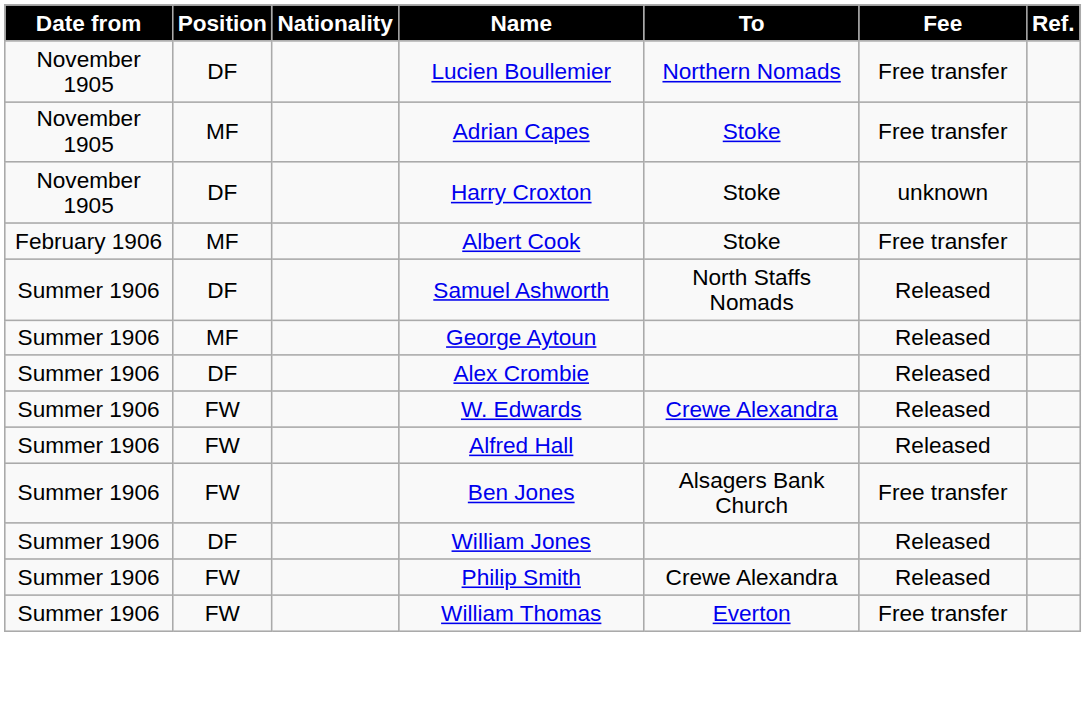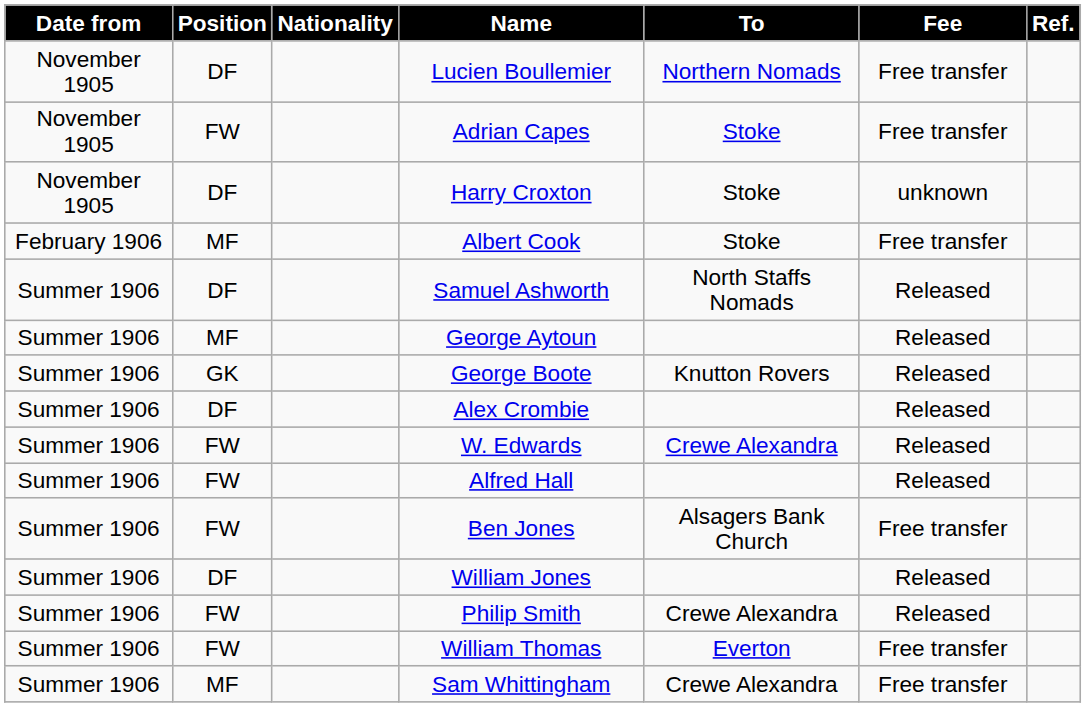 <table class="wikitable" style="text-align:center; font-size:90%; ">
 <tr>
 <th style="background:#000000; color:white; width:100px;">Date from</th>
 <th style="background:#000000; color:white; width:50px;">Position</th>
 <th style="background:#000000; color:white; width:50px;">Nationality</th>
 <th style="background:#000000; color:white; width:150px;">Name</th>
 <th style="background:#000000; color:white; width:130px;">To</th>
 <th style="background:#000000; color:white; width:100px;">Fee</th>
 <th style="background:#000000; color:white; width:25px;">Ref.</th>
 </tr>
 <tr>
 <td>November 1905</td>
 <td>DF</td>
 <td></td>
 <td><a href='#'>Lucien Boullemier</a></td>
 <td><a href='#'>Northern Nomads</a></td>
 <td>Free transfer</td>
 <td></td>
 </tr>
 <tr>
 <td>November 1905</td>
-<td>MF</td>
+<td>FW</td>
 <td></td>
 <td><a href='#'>Adrian Capes</a></td>
 <td><a href='#'>Stoke</a></td>
 <td>Free transfer</td>
 <td></td>
 </tr>
 <tr>
 <td>November 1905</td>
 <td>DF</td>
 <td></td>
 <td><a href='#'>Harry Croxton</a></td>
 <td>Stoke</td>
 <td>unknown</td>
 <td></td>
 </tr>
 <tr>
 <td>February 1906</td>
 <td>MF</td>
 <td></td>
 <td><a href='#'>Albert Cook</a></td>
 <td>Stoke</td>
 <td>Free transfer</td>
 <td></td>
 </tr>
 <tr>
 <td>Summer 1906</td>
 <td>DF</td>
 <td></td>
 <td><a href='#'>Samuel Ashworth</a></td>
 <td>North Staffs Nomads</td>
 <td>Released</td>
 <td></td>
 </tr>
 <tr>
 <td>Summer 1906</td>
 <td>MF</td>
 <td></td>
 <td><a href='#'>George Aytoun</a></td>
 <td></td>
+<td>Released</td>
+<td></td>
+</tr>
+<tr>
+<td>Summer 1906</td>
+<td>GK</td>
+<td></td>
+<td><a href='#'>George Boote</a></td>
+<td>Knutton Rovers</td>
 <td>Released</td>
 <td></td>
 </tr>
 <tr>
 <td>Summer 1906</td>
 <td>DF</td>
 <td></td>
 <td><a href='#'>Alex Crombie</a></td>
 <td></td>
 <td>Released</td>
 <td></td>
 </tr>
 <tr>
 <td>Summer 1906</td>
 <td>FW</td>
 <td></td>
 <td><a href='#'>W. Edwards</a></td>
 <td><a href='#'>Crewe Alexandra</a></td>
 <td>Released</td>
 <td></td>
 </tr>
 <tr>
 <td>Summer 1906</td>
 <td>FW</td>
 <td></td>
 <td><a href='#'>Alfred Hall</a></td>
 <td></td>
 <td>Released</td>
 <td></td>
 </tr>
 <tr>
 <td>Summer 1906</td>
 <td>FW</td>
 <td></td>
 <td><a href='#'>Ben Jones</a></td>
 <td>Alsagers Bank Church</td>
 <td>Free transfer</td>
 <td></td>
 </tr>
 <tr>
 <td>Summer 1906</td>
 <td>DF</td>
 <td></td>
 <td><a href='#'>William Jones</a></td>
 <td></td>
 <td>Released</td>
 <td></td>
 </tr>
 <tr>
 <td>Summer 1906</td>
 <td>FW</td>
 <td></td>
 <td><a href='#'>Philip Smith</a></td>
 <td>Crewe Alexandra</td>
 <td>Released</td>
 <td></td>
 </tr>
 <tr>
 <td>Summer 1906</td>
 <td>FW</td>
 <td></td>
 <td><a href='#'>William Thomas</a></td>
 <td><a href='#'>Everton</a></td>
 <td>Free transfer</td>
 <td></td>
 </tr>
+<tr>
+<td>Summer 1906</td>
+<td>MF</td>
+<td></td>
+<td><a href='#'>Sam Whittingham</a></td>
+<td>Crewe Alexandra</td>
+<td>Free transfer</td>
+<td></td>
+</tr>
 </table>
